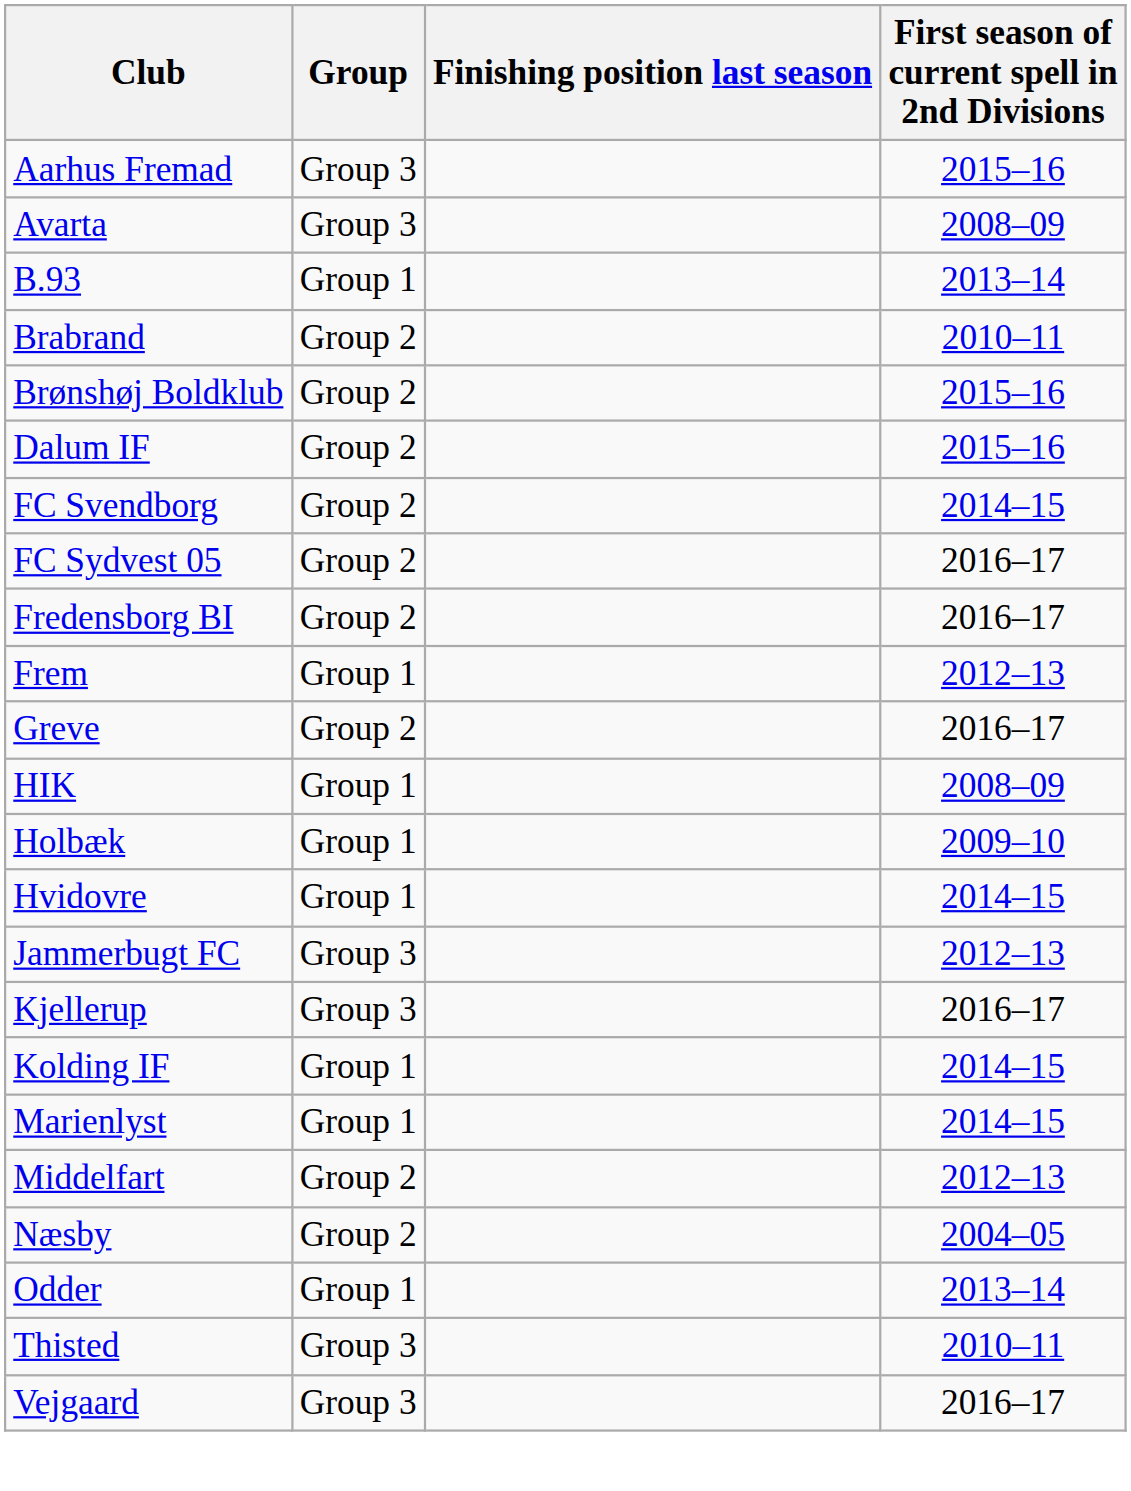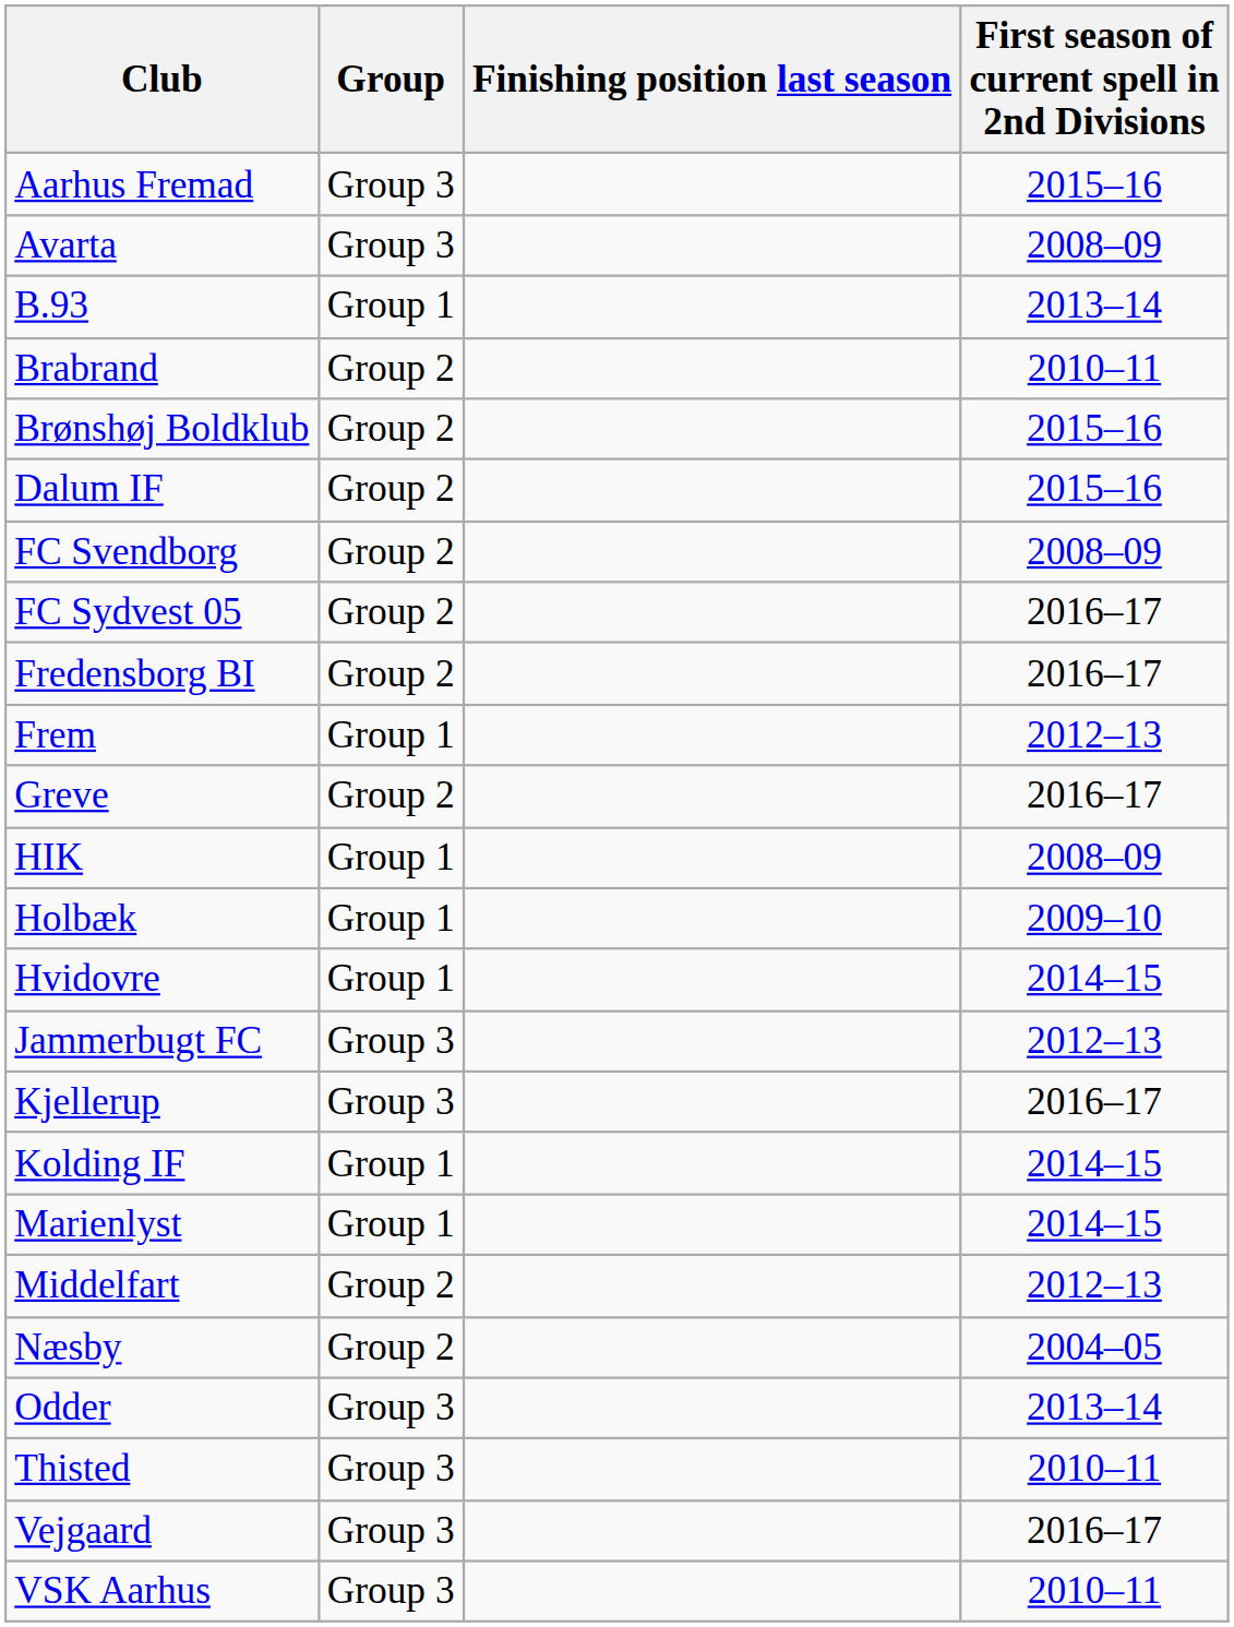 <table class="wikitable sortable" style="text-align:center;">
 <tr>
 <th>Club</th>
 <th>Group</th>
 <th>Finishing position <a href='#'>last season</a></th>
 <th>First season of<br>current spell in<br>2nd Divisions</th>
 </tr>
 <tr>
 <td style="text-align:left;"><a href='#'>Aarhus Fremad</a></td>
 <td>Group 3</td>
 <td></td>
 <td><a href='#'>2015–16</a></td>
 </tr>
 <tr>
 <td style="text-align:left;"><a href='#'>Avarta</a></td>
 <td>Group 3</td>
 <td></td>
 <td><a href='#'>2008–09</a></td>
 </tr>
 <tr>
 <td style="text-align:left;"><a href='#'>B.93</a></td>
 <td>Group 1</td>
 <td></td>
 <td><a href='#'>2013–14</a></td>
 </tr>
 <tr>
 <td style="text-align:left;"><a href='#'>Brabrand</a></td>
 <td>Group 2</td>
 <td></td>
 <td><a href='#'>2010–11</a></td>
 </tr>
 <tr>
 <td style="text-align:left;"><a href='#'>Brønshøj Boldklub</a></td>
 <td>Group 2</td>
 <td></td>
 <td><a href='#'>2015–16</a></td>
 </tr>
 <tr>
 <td style="text-align:left;"><a href='#'>Dalum IF</a></td>
 <td>Group 2</td>
 <td></td>
 <td><a href='#'>2015–16</a></td>
 </tr>
 <tr>
 <td style="text-align:left;"><a href='#'>FC Svendborg</a></td>
 <td>Group 2</td>
 <td></td>
-<td><a href='#'>2014–15</a></td>
+<td><a href='#'>2008–09</a></td>
 </tr>
 <tr>
 <td style="text-align:left;"><a href='#'>FC Sydvest 05</a></td>
 <td>Group 2</td>
 <td></td>
 <td>2016–17</td>
 </tr>
 <tr>
 <td style="text-align:left;"><a href='#'>Fredensborg BI</a></td>
 <td>Group 2</td>
 <td></td>
 <td>2016–17</td>
 </tr>
 <tr>
 <td style="text-align:left;"><a href='#'>Frem</a></td>
 <td>Group 1</td>
 <td></td>
 <td><a href='#'>2012–13</a></td>
 </tr>
 <tr>
 <td style="text-align:left;"><a href='#'>Greve</a></td>
 <td>Group 2</td>
 <td></td>
 <td>2016–17</td>
 </tr>
 <tr>
 <td style="text-align:left;"><a href='#'>HIK</a></td>
 <td>Group 1</td>
 <td></td>
 <td><a href='#'>2008–09</a></td>
 </tr>
 <tr>
 <td style="text-align:left;"><a href='#'>Holbæk</a></td>
 <td>Group 1</td>
 <td></td>
 <td><a href='#'>2009–10</a></td>
 </tr>
 <tr>
 <td style="text-align:left;"><a href='#'>Hvidovre</a></td>
 <td>Group 1</td>
 <td></td>
 <td><a href='#'>2014–15</a></td>
 </tr>
 <tr>
 <td style="text-align:left;"><a href='#'>Jammerbugt FC</a></td>
 <td>Group 3</td>
 <td></td>
 <td><a href='#'>2012–13</a></td>
 </tr>
 <tr>
 <td style="text-align:left;"><a href='#'>Kjellerup</a></td>
 <td>Group 3</td>
 <td></td>
 <td>2016–17</td>
 </tr>
 <tr>
 <td style="text-align:left;"><a href='#'>Kolding IF</a></td>
 <td>Group 1</td>
 <td></td>
 <td><a href='#'>2014–15</a></td>
 </tr>
 <tr>
 <td style="text-align:left;"><a href='#'>Marienlyst</a></td>
 <td>Group 1</td>
 <td></td>
 <td><a href='#'>2014–15</a></td>
 </tr>
 <tr>
 <td style="text-align:left;"><a href='#'>Middelfart</a></td>
 <td>Group 2</td>
 <td></td>
 <td><a href='#'>2012–13</a></td>
 </tr>
 <tr>
 <td style="text-align:left;"><a href='#'>Næsby</a></td>
 <td>Group 2</td>
 <td></td>
 <td><a href='#'>2004–05</a></td>
 </tr>
 <tr>
 <td style="text-align:left;"><a href='#'>Odder</a></td>
-<td>Group 1</td>
+<td>Group 3</td>
 <td></td>
 <td><a href='#'>2013–14</a></td>
 </tr>
 <tr>
 <td style="text-align:left;"><a href='#'>Thisted</a></td>
 <td>Group 3</td>
 <td></td>
 <td><a href='#'>2010–11</a></td>
 </tr>
 <tr>
 <td style="text-align:left;"><a href='#'>Vejgaard</a></td>
 <td>Group 3</td>
 <td></td>
 <td>2016–17</td>
 </tr>
+<tr>
+<td style="text-align:left;"><a href='#'>VSK Aarhus</a></td>
+<td>Group 3</td>
+<td></td>
+<td><a href='#'>2010–11</a></td>
+</tr>
 </table>
